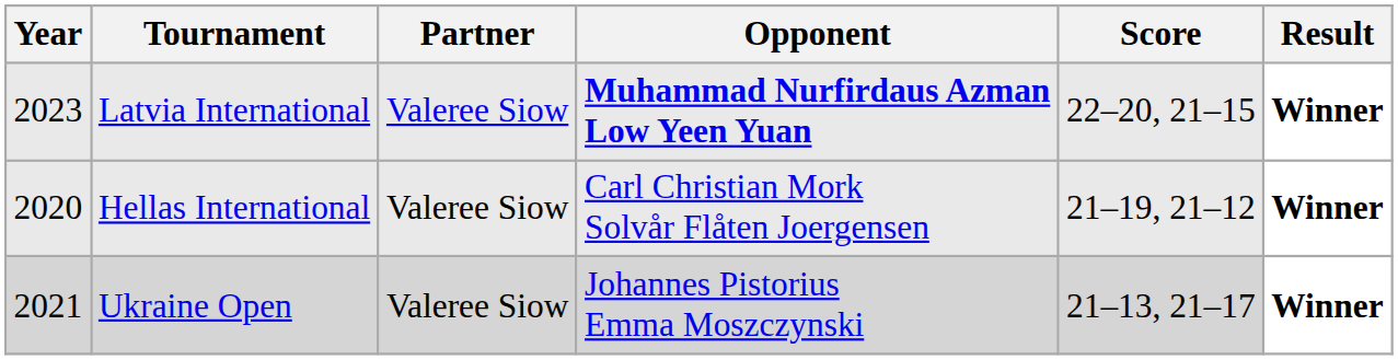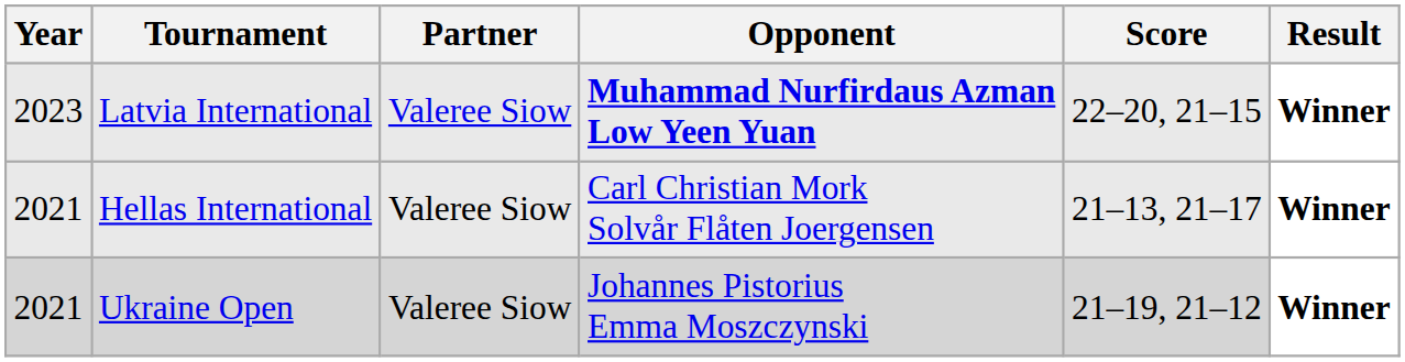 <table class="sortable wikitable" style="font-size: 90%;">
 <tr>
 <th>Year</th>
 <th>Tournament</th>
 <th>Partner</th>
 <th>Opponent</th>
 <th>Score</th>
 <th>Result</th>
 </tr>
 <tr style="background:#E9E9E9">
 <td align="center">2023</td>
 <td align="left"><a href='#'>Latvia International</a></td>
 <td align="left"> <a href='#'>Valeree Siow</a></td>
 <td align="left"><strong> <a href='#'>Muhammad Nurfirdaus Azman</a><br> <a href='#'>Low Yeen Yuan</a></strong></td>
 <td align="left">22–20, 21–15</td>
 <td style="text-align:left; background:white"> <strong>Winner</strong></td>
 </tr>
 <tr style="background:#E9E9E9">
-<td align="center">2020</td>
+<td align="center">2021</td>
 <td align="left"><a href='#'>Hellas International</a></td>
 <td align="left"> Valeree Siow</td>
 <td align="left"> <a href='#'>Carl Christian Mork</a><br> <a href='#'>Solvår Flåten Joergensen</a></td>
-<td align="left">21–19, 21–12</td>
+<td align="left">21–13, 21–17</td>
 <td style="text-align:left; background:white"> <strong>Winner</strong></td>
 </tr>
 <tr style="background:#D5D5D5">
 <td align="center">2021</td>
 <td align="left"><a href='#'>Ukraine Open</a></td>
 <td align="left"> Valeree Siow</td>
 <td align="left"> <a href='#'>Johannes Pistorius</a><br> <a href='#'>Emma Moszczynski</a></td>
-<td align="left">21–13, 21–17</td>
+<td align="left">21–19, 21–12</td>
 <td style="text-align:left; background:white"> <strong>Winner</strong></td>
 </tr>
 </table>
